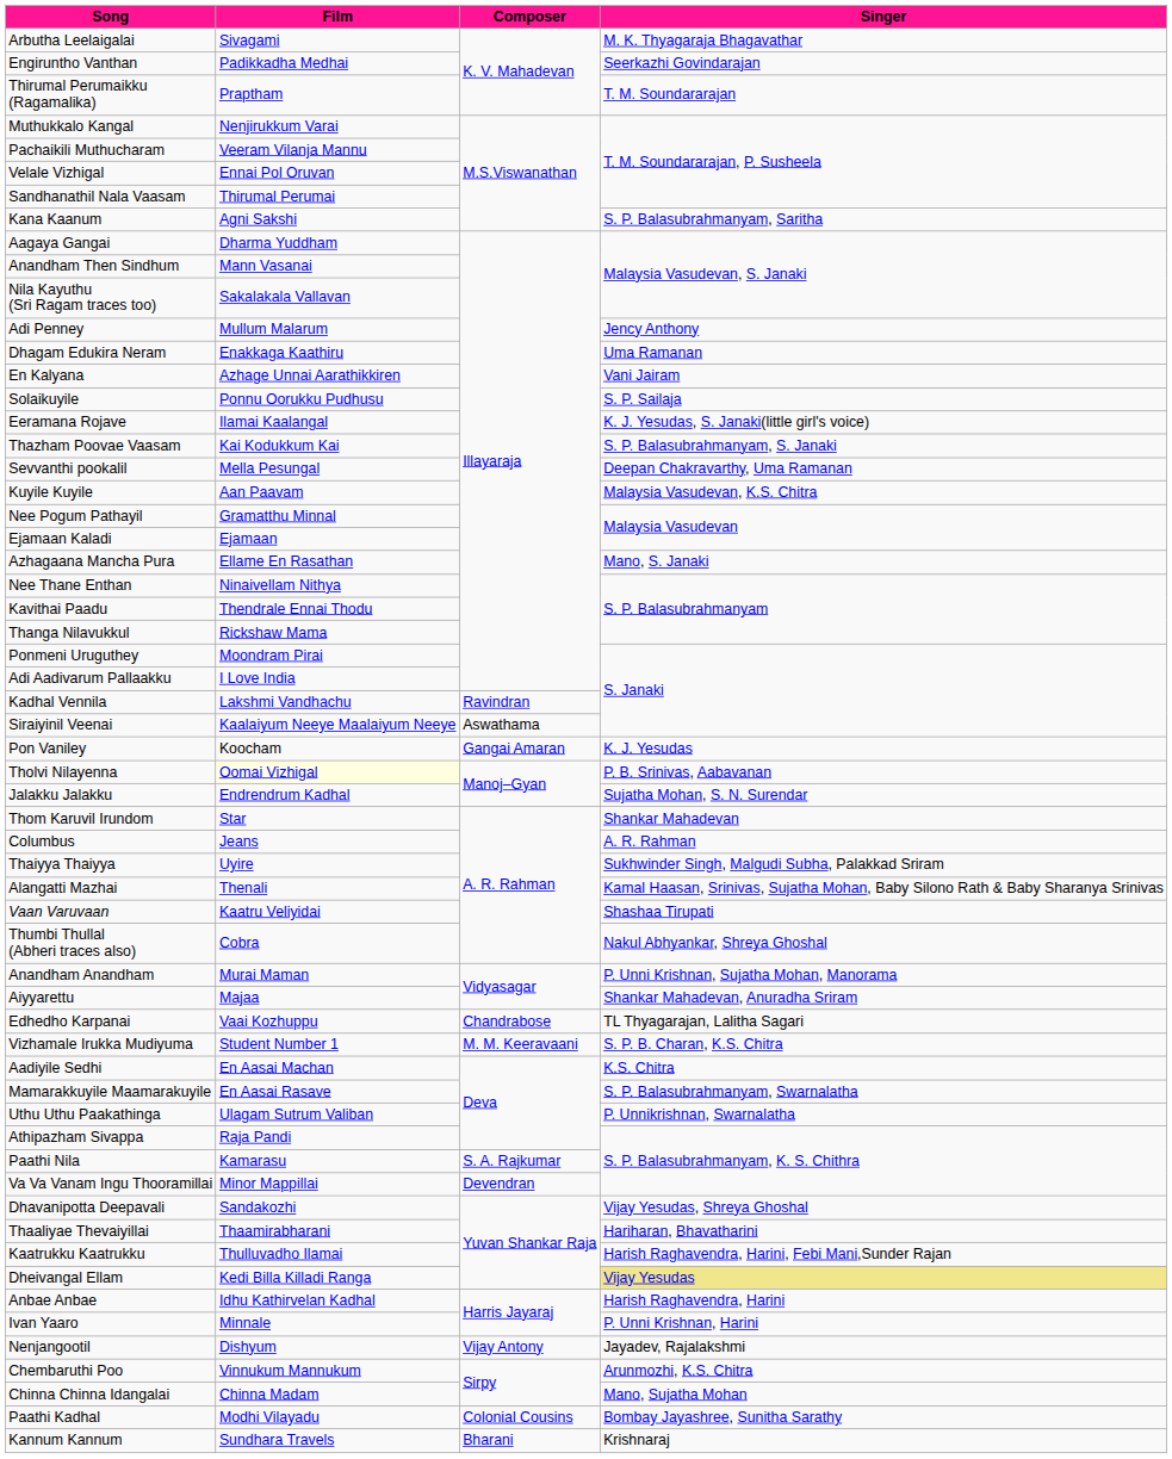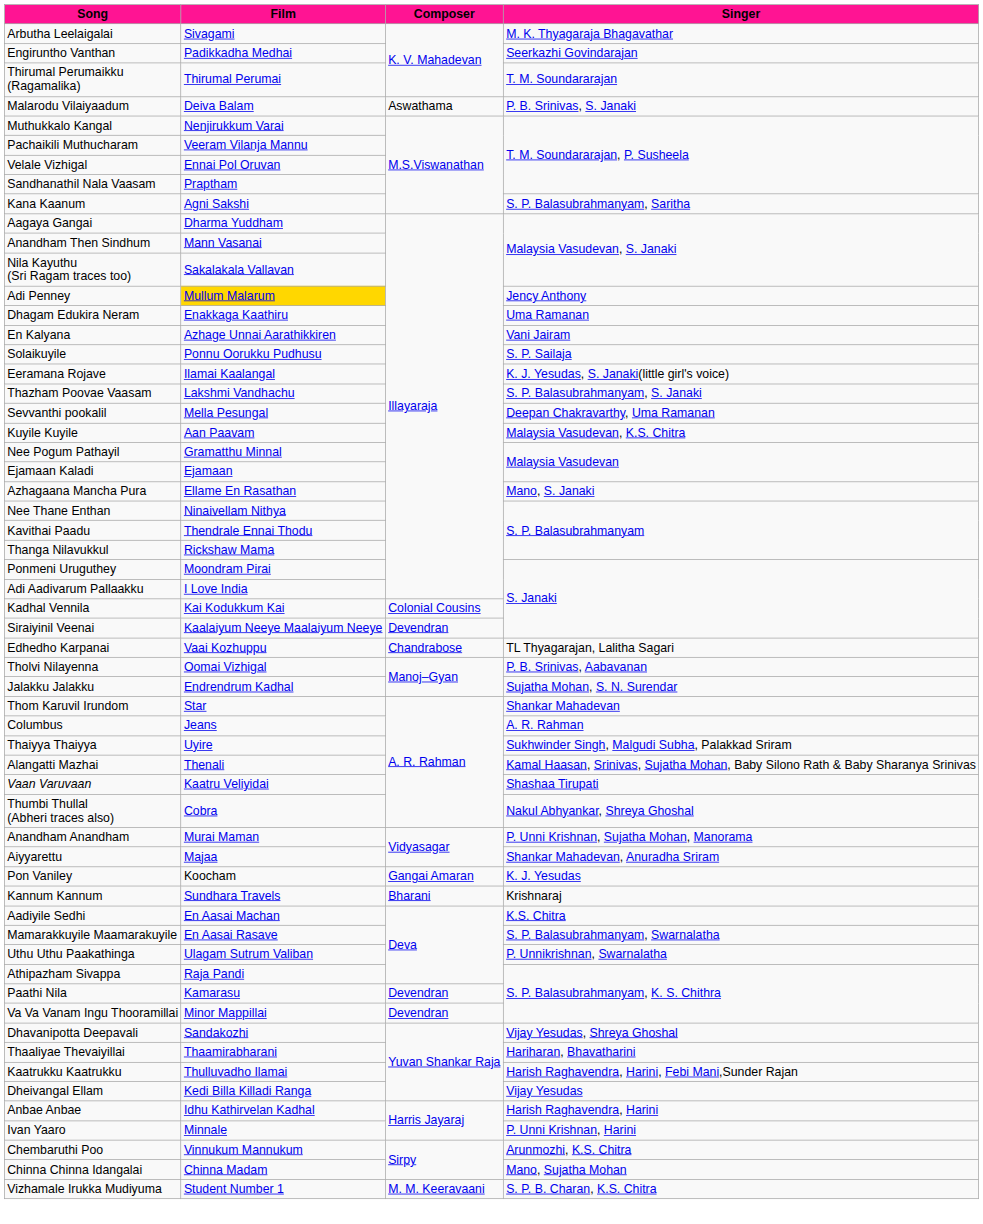 <table class="wikitable">
 <tr>
 <th style="background:#FF1493">Song</th>
 <th style="background:#FF1493">Film</th>
 <th style="background:#FF1493">Composer</th>
 <th style="background:#FF1493">Singer</th>
 </tr>
 <tr>
 <td>Arbutha Leelaigalai</td>
 <td><a href='#'>Sivagami</a></td>
 <td rowspan=3><a href='#'>K. V. Mahadevan</a></td>
 <td><a href='#'>M. K. Thyagaraja Bhagavathar</a></td>
 </tr>
 <tr>
 <td>Engiruntho Vanthan</td>
 <td><a href='#'>Padikkadha Medhai</a></td>
 <td><a href='#'>Seerkazhi Govindarajan</a></td>
 </tr>
 <tr>
 <td>Thirumal Perumaikku<br>(Ragamalika)</td>
-<td><a href='#'>Praptham</a></td>
+<td><a href='#'>Thirumal Perumai</a></td>
 <td><a href='#'>T. M. Soundararajan</a></td>
+</tr>
+<tr>
+<td>Malarodu Vilaiyaadum</td>
+<td><a href='#'>Deiva Balam</a></td>
+<td>Aswathama</td>
+<td><a href='#'>P. B. Srinivas</a>, <a href='#'>S. Janaki</a></td>
 </tr>
 <tr>
 <td>Muthukkalo Kangal</td>
 <td><a href='#'>Nenjirukkum Varai</a></td>
 <td rowspan="5"><a href='#'>M.S.Viswanathan</a></td>
 <td rowspan="4"><a href='#'>T. M. Soundararajan</a>, <a href='#'>P. Susheela</a></td>
 </tr>
 <tr>
 <td>Pachaikili Muthucharam</td>
 <td><a href='#'>Veeram Vilanja Mannu</a></td>
 </tr>
 <tr>
 <td>Velale Vizhigal</td>
 <td><a href='#'>Ennai Pol Oruvan</a></td>
 </tr>
 <tr>
 <td>Sandhanathil Nala Vaasam</td>
-<td><a href='#'>Thirumal Perumai</a></td>
+<td><a href='#'>Praptham</a></td>
 </tr>
 <tr>
 <td>Kana Kaanum</td>
 <td><a href='#'>Agni Sakshi</a></td>
 <td><a href='#'>S. P. Balasubrahmanyam</a>, <a href='#'>Saritha</a></td>
 </tr>
 <tr>
 <td>Aagaya Gangai</td>
 <td><a href='#'>Dharma Yuddham</a></td>
 <td rowspan="19"><a href='#'>Illayaraja</a></td>
 <td rowspan="3"><a href='#'>Malaysia Vasudevan</a>, <a href='#'>S. Janaki</a></td>
 </tr>
 <tr>
 <td>Anandham Then Sindhum</td>
 <td><a href='#'>Mann Vasanai</a></td>
 </tr>
 <tr>
 <td>Nila Kayuthu<br>(Sri Ragam traces too)</td>
 <td><a href='#'>Sakalakala Vallavan</a></td>
 </tr>
 <tr>
 <td>Adi Penney</td>
-<td><a href='#'>Mullum Malarum</a></td>
+<td style="background: gold;"><a href='#'>Mullum Malarum</a></td>
 <td><a href='#'>Jency Anthony</a></td>
 </tr>
 <tr>
 <td>Dhagam Edukira Neram</td>
 <td><a href='#'>Enakkaga Kaathiru</a></td>
 <td><a href='#'>Uma Ramanan</a></td>
 </tr>
 <tr>
 <td>En Kalyana</td>
 <td><a href='#'>Azhage Unnai Aarathikkiren</a></td>
 <td><a href='#'>Vani Jairam</a></td>
 </tr>
 <tr>
 <td>Solaikuyile</td>
 <td><a href='#'>Ponnu Oorukku Pudhusu</a></td>
 <td><a href='#'>S. P. Sailaja</a></td>
 </tr>
 <tr>
 <td>Eeramana Rojave</td>
 <td><a href='#'>Ilamai Kaalangal</a></td>
 <td><a href='#'>K. J. Yesudas</a>, <a href='#'>S. Janaki</a>(little girl's voice)</td>
 </tr>
 <tr>
 <td>Thazham Poovae Vaasam</td>
-<td><a href='#'>Kai Kodukkum Kai</a></td>
+<td><a href='#'>Lakshmi Vandhachu</a></td>
 <td><a href='#'>S. P. Balasubrahmanyam</a>, <a href='#'>S. Janaki</a></td>
 </tr>
 <tr>
 <td>Sevvanthi pookalil</td>
 <td><a href='#'>Mella Pesungal</a></td>
 <td><a href='#'>Deepan Chakravarthy</a>, <a href='#'>Uma Ramanan</a></td>
 </tr>
 <tr>
 <td>Kuyile Kuyile</td>
 <td><a href='#'>Aan Paavam</a></td>
 <td><a href='#'>Malaysia Vasudevan</a>, <a href='#'>K.S. Chitra</a></td>
 </tr>
 <tr>
 <td>Nee Pogum Pathayil</td>
 <td><a href='#'>Gramatthu Minnal</a></td>
 <td rowspan="2"><a href='#'>Malaysia Vasudevan</a></td>
 </tr>
 <tr>
 <td>Ejamaan Kaladi</td>
 <td><a href='#'>Ejamaan</a></td>
 </tr>
 <tr>
 <td>Azhagaana Mancha Pura</td>
 <td><a href='#'>Ellame En Rasathan</a></td>
 <td><a href='#'>Mano</a>, <a href='#'>S. Janaki</a></td>
 </tr>
 <tr>
 <td>Nee Thane Enthan</td>
 <td><a href='#'>Ninaivellam Nithya</a></td>
 <td rowspan="3"><a href='#'>S. P. Balasubrahmanyam</a></td>
 </tr>
 <tr>
 <td>Kavithai Paadu</td>
 <td><a href='#'>Thendrale Ennai Thodu</a></td>
 </tr>
 <tr>
 <td>Thanga Nilavukkul</td>
 <td><a href='#'>Rickshaw Mama</a></td>
 </tr>
 <tr>
 <td>Ponmeni Uruguthey</td>
 <td><a href='#'>Moondram Pirai</a></td>
 <td rowspan=4><a href='#'>S. Janaki</a></td>
 </tr>
 <tr>
 <td>Adi Aadivarum Pallaakku</td>
 <td><a href='#'>I Love India</a></td>
 </tr>
 <tr>
 <td>Kadhal Vennila</td>
-<td><a href='#'>Lakshmi Vandhachu</a></td>
-<td><a href='#'>Ravindran</a></td>
+<td><a href='#'>Kai Kodukkum Kai</a></td>
+<td><a href='#'>Colonial Cousins</a></td>
 </tr>
 <tr>
 <td>Siraiyinil Veenai</td>
 <td><a href='#'>Kaalaiyum Neeye Maalaiyum Neeye</a></td>
-<td>Aswathama</td>
+<td><a href='#'>Devendran</a></td>
 </tr>
 <tr>
-<td>Pon Vaniley</td>
-<td>Koocham</td>
-<td><a href='#'>Gangai Amaran</a></td>
-<td><a href='#'>K. J. Yesudas</a></td>
+<td>Edhedho Karpanai</td>
+<td><a href='#'>Vaai Kozhuppu</a></td>
+<td><a href='#'>Chandrabose</a></td>
+<td>TL Thyagarajan, Lalitha Sagari</td>
 </tr>
 <tr>
 <td>Tholvi Nilayenna</td>
-<td style="background: lightyellow;"><a href='#'>Oomai Vizhigal</a></td>
+<td><a href='#'>Oomai Vizhigal</a></td>
 <td rowspan=2><a href='#'>Manoj–Gyan</a></td>
 <td><a href='#'>P. B. Srinivas</a>, <a href='#'>Aabavanan</a></td>
 </tr>
 <tr>
 <td>Jalakku Jalakku</td>
 <td><a href='#'>Endrendrum Kadhal</a></td>
 <td><a href='#'>Sujatha Mohan</a>, <a href='#'>S. N. Surendar</a></td>
 </tr>
 <tr>
 <td>Thom Karuvil Irundom</td>
 <td><a href='#'>Star</a></td>
 <td rowspan="6"><a href='#'>A. R. Rahman</a></td>
 <td><a href='#'>Shankar Mahadevan</a></td>
 </tr>
 <tr>
 <td>Columbus</td>
 <td><a href='#'>Jeans</a></td>
 <td><a href='#'>A. R. Rahman</a></td>
 </tr>
 <tr>
 <td>Thaiyya Thaiyya</td>
 <td><a href='#'>Uyire</a></td>
 <td><a href='#'>Sukhwinder Singh</a>, <a href='#'>Malgudi Subha</a>, Palakkad Sriram</td>
 </tr>
 <tr>
 <td>Alangatti Mazhai</td>
 <td><a href='#'>Thenali</a></td>
 <td><a href='#'>Kamal Haasan</a>, <a href='#'>Srinivas</a>, <a href='#'>Sujatha Mohan</a>, Baby Silono Rath & Baby Sharanya Srinivas</td>
 </tr>
 <tr>
 <td><em>Vaan Varuvaan</em></td>
 <td><a href='#'>Kaatru Veliyidai</a></td>
 <td><a href='#'>Shashaa Tirupati</a></td>
 </tr>
 <tr>
 <td>Thumbi Thullal<br>(Abheri traces also)</td>
 <td><a href='#'>Cobra</a></td>
 <td><a href='#'>Nakul Abhyankar</a>, <a href='#'>Shreya Ghoshal</a></td>
 </tr>
 <tr>
 <td>Anandham Anandham</td>
 <td><a href='#'>Murai Maman</a></td>
 <td rowspan="2"><a href='#'>Vidyasagar</a></td>
 <td><a href='#'>P. Unni Krishnan</a>, <a href='#'>Sujatha Mohan</a>, <a href='#'>Manorama</a></td>
 </tr>
 <tr>
 <td>Aiyyarettu</td>
 <td><a href='#'>Majaa</a></td>
 <td><a href='#'>Shankar Mahadevan</a>, <a href='#'>Anuradha Sriram</a></td>
 </tr>
 <tr>
-<td>Edhedho Karpanai</td>
-<td><a href='#'>Vaai Kozhuppu</a></td>
-<td><a href='#'>Chandrabose</a></td>
-<td>TL Thyagarajan, Lalitha Sagari</td>
+<td>Pon Vaniley</td>
+<td>Koocham</td>
+<td><a href='#'>Gangai Amaran</a></td>
+<td><a href='#'>K. J. Yesudas</a></td>
 </tr>
 <tr>
-<td>Vizhamale Irukka Mudiyuma</td>
-<td><a href='#'>Student Number 1</a></td>
-<td><a href='#'>M. M. Keeravaani</a></td>
-<td><a href='#'>S. P. B. Charan</a>, <a href='#'>K.S. Chitra</a></td>
+<td>Kannum Kannum</td>
+<td><a href='#'>Sundhara Travels</a></td>
+<td><a href='#'>Bharani</a></td>
+<td>Krishnaraj</td>
 </tr>
 <tr>
 <td>Aadiyile Sedhi</td>
 <td><a href='#'>En Aasai Machan</a></td>
 <td rowspan=4><a href='#'>Deva</a></td>
 <td><a href='#'>K.S. Chitra</a></td>
 </tr>
 <tr>
 <td>Mamarakkuyile Maamarakuyile</td>
 <td><a href='#'>En Aasai Rasave</a></td>
 <td><a href='#'>S. P. Balasubrahmanyam</a>, <a href='#'>Swarnalatha</a></td>
 </tr>
 <tr>
 <td>Uthu Uthu Paakathinga</td>
 <td><a href='#'>Ulagam Sutrum Valiban</a></td>
 <td><a href='#'>P. Unnikrishnan</a>, <a href='#'>Swarnalatha</a></td>
 </tr>
 <tr>
 <td>Athipazham Sivappa</td>
 <td><a href='#'>Raja Pandi</a></td>
 <td rowspan=3><a href='#'>S. P. Balasubrahmanyam</a>, <a href='#'>K. S. Chithra</a></td>
 </tr>
 <tr>
 <td>Paathi Nila</td>
 <td><a href='#'>Kamarasu</a></td>
-<td><a href='#'>S. A. Rajkumar</a></td>
+<td><a href='#'>Devendran</a></td>
 </tr>
 <tr>
 <td>Va Va Vanam Ingu Thooramillai</td>
 <td><a href='#'>Minor Mappillai</a></td>
 <td><a href='#'>Devendran</a></td>
 </tr>
 <tr>
 <td>Dhavanipotta Deepavali</td>
 <td><a href='#'>Sandakozhi</a></td>
 <td rowspan="4"><a href='#'>Yuvan Shankar Raja</a></td>
 <td><a href='#'>Vijay Yesudas</a>, <a href='#'>Shreya Ghoshal</a></td>
 </tr>
 <tr>
 <td>Thaaliyae Thevaiyillai</td>
 <td><a href='#'>Thaamirabharani</a></td>
 <td><a href='#'>Hariharan</a>, <a href='#'>Bhavatharini</a></td>
 </tr>
 <tr>
 <td>Kaatrukku Kaatrukku</td>
 <td><a href='#'>Thulluvadho Ilamai</a></td>
 <td><a href='#'>Harish Raghavendra</a>, <a href='#'>Harini</a>, <a href='#'>Febi Mani</a>,Sunder Rajan</td>
 </tr>
 <tr>
 <td>Dheivangal Ellam</td>
 <td><a href='#'>Kedi Billa Killadi Ranga</a></td>
-<td style="background: khaki;"><a href='#'>Vijay Yesudas</a></td>
+<td><a href='#'>Vijay Yesudas</a></td>
 </tr>
 <tr>
 <td>Anbae Anbae</td>
 <td><a href='#'>Idhu Kathirvelan Kadhal</a></td>
 <td rowspan=2><a href='#'>Harris Jayaraj</a></td>
 <td><a href='#'>Harish Raghavendra</a>, <a href='#'>Harini</a></td>
 </tr>
 <tr>
 <td>Ivan Yaaro</td>
 <td><a href='#'>Minnale</a></td>
 <td><a href='#'>P. Unni Krishnan</a>, <a href='#'>Harini</a></td>
 </tr>
 <tr>
-<td>Nenjangootil</td>
-<td><a href='#'>Dishyum</a></td>
-<td><a href='#'>Vijay Antony</a></td>
-<td>Jayadev, Rajalakshmi</td>
-</tr>
-<tr>
 <td>Chembaruthi Poo</td>
 <td><a href='#'>Vinnukum Mannukum</a></td>
 <td rowspan=2><a href='#'>Sirpy</a></td>
 <td><a href='#'>Arunmozhi</a>, <a href='#'>K.S. Chitra</a></td>
 </tr>
 <tr>
 <td>Chinna Chinna Idangalai</td>
 <td><a href='#'>Chinna Madam</a></td>
 <td><a href='#'>Mano</a>, <a href='#'>Sujatha Mohan</a></td>
 </tr>
 <tr>
-<td>Paathi Kadhal</td>
-<td><a href='#'>Modhi Vilayadu</a></td>
-<td><a href='#'>Colonial Cousins</a></td>
-<td><a href='#'>Bombay Jayashree</a>, <a href='#'>Sunitha Sarathy</a></td>
-</tr>
-<tr>
-<td>Kannum Kannum</td>
-<td><a href='#'>Sundhara Travels</a></td>
-<td><a href='#'>Bharani</a></td>
-<td>Krishnaraj</td>
+<td>Vizhamale Irukka Mudiyuma</td>
+<td><a href='#'>Student Number 1</a></td>
+<td><a href='#'>M. M. Keeravaani</a></td>
+<td><a href='#'>S. P. B. Charan</a>, <a href='#'>K.S. Chitra</a></td>
 </tr>
 </table>
